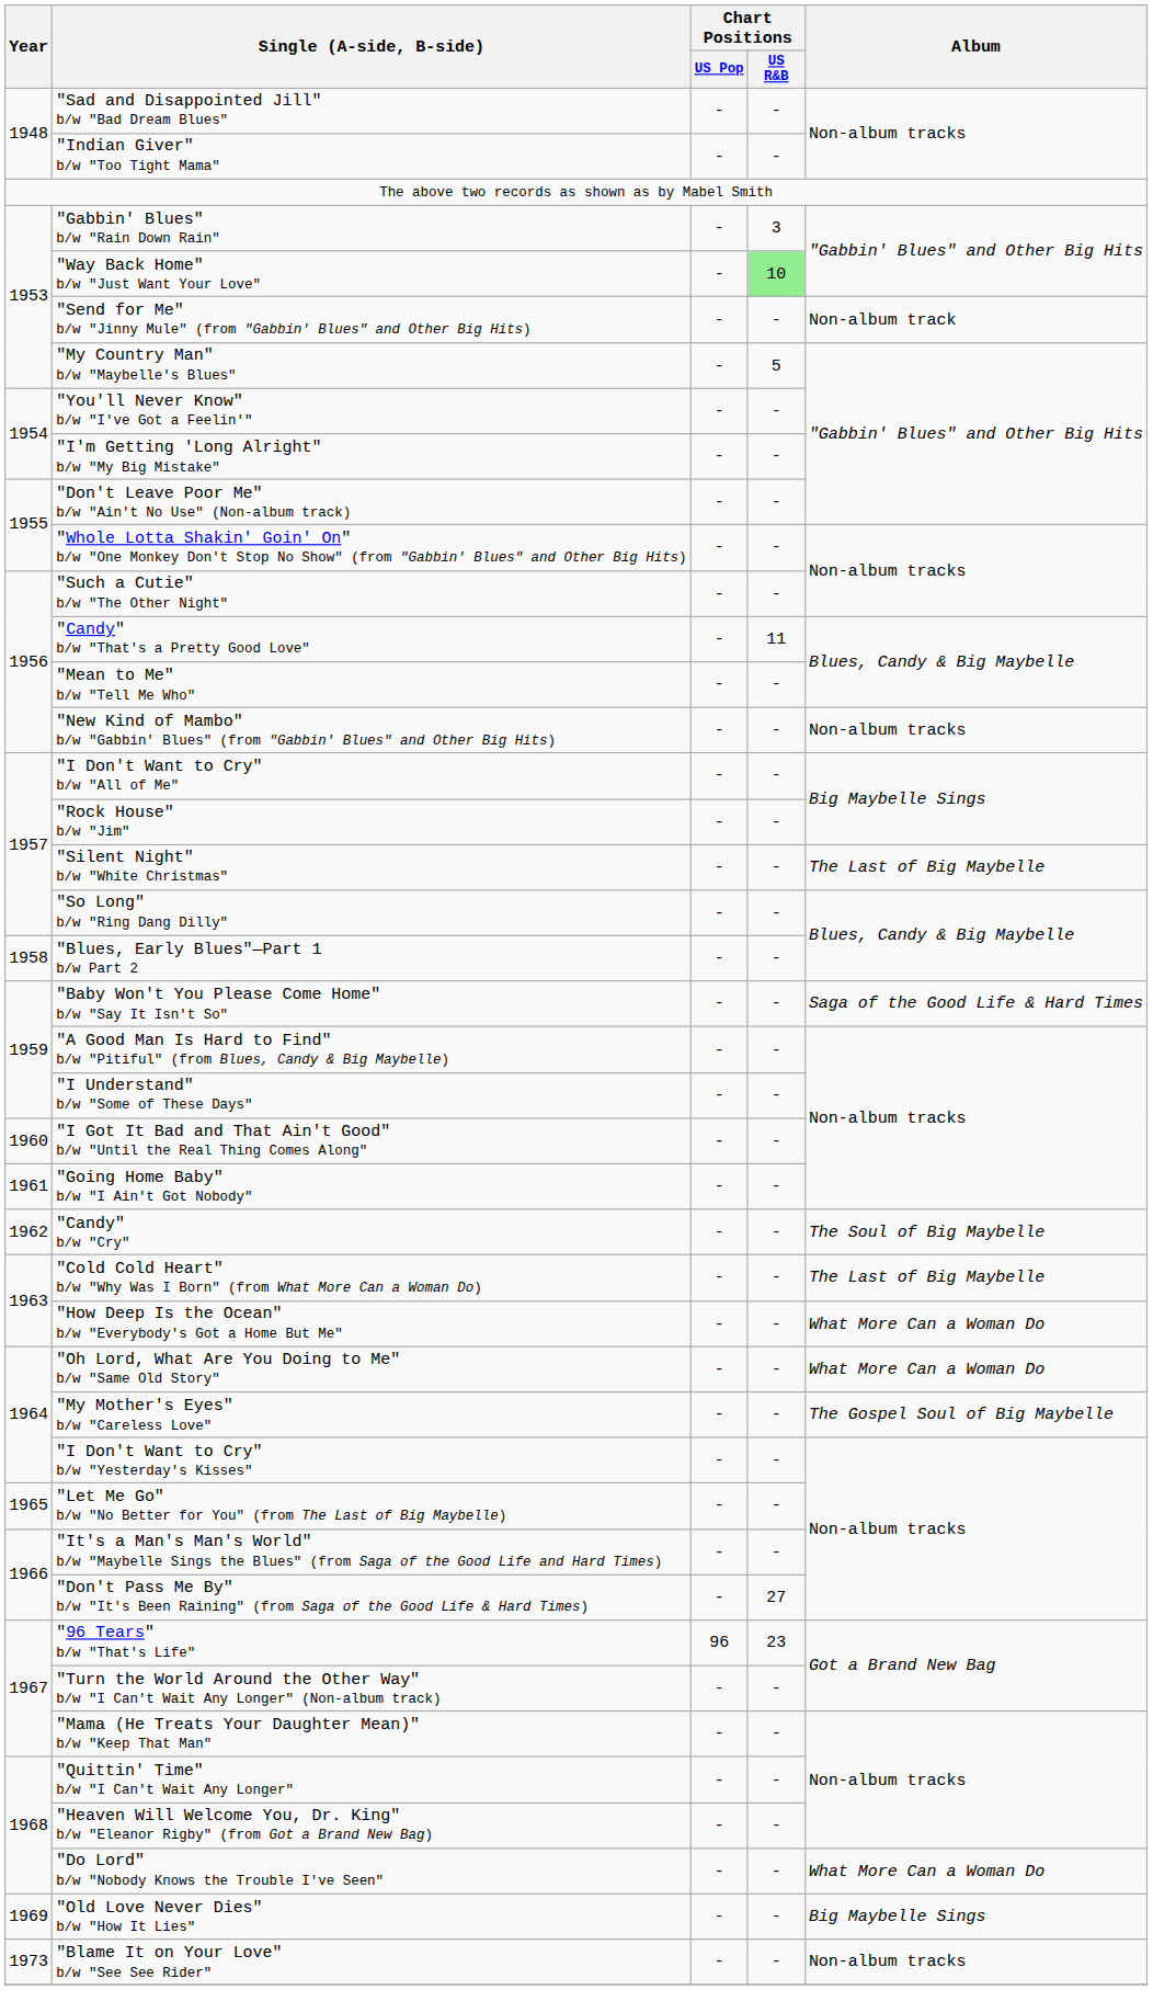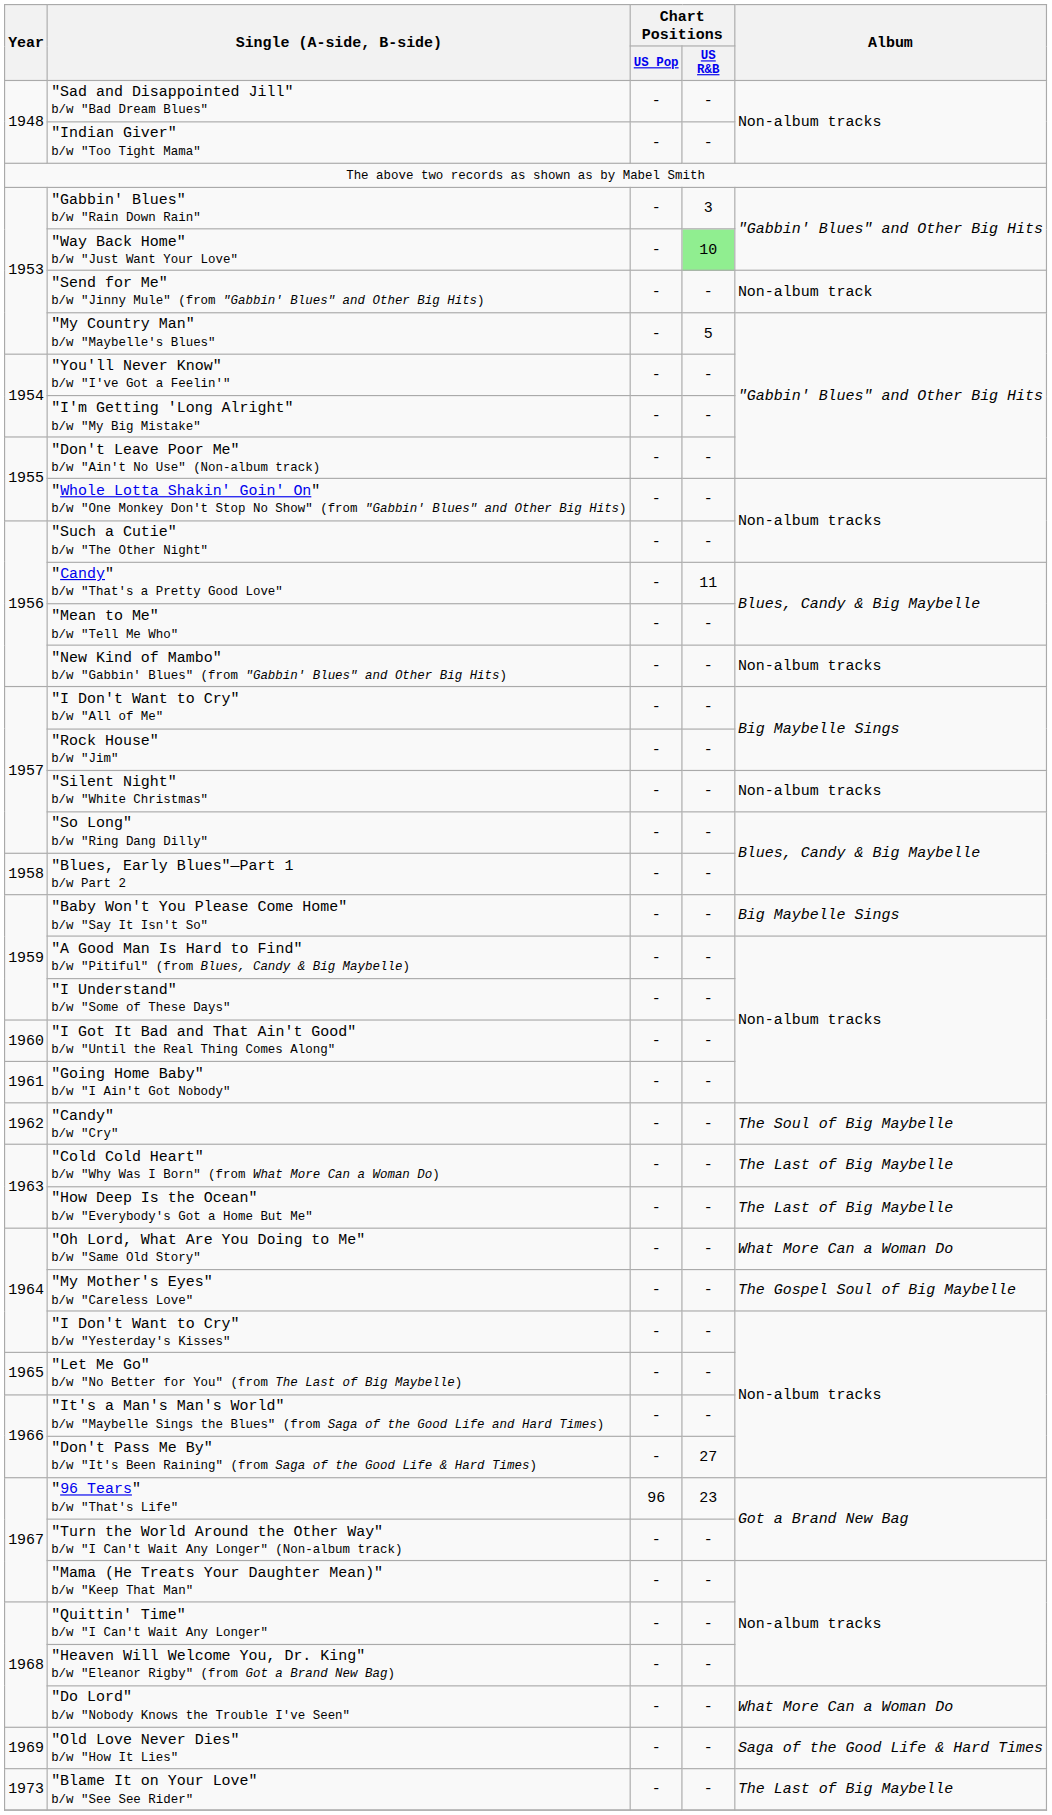 <table class="wikitable" style="text-align:center;">
 <tr>
 <th rowspan="2">Year</th>
 <th rowspan="2">Single (A-side, B-side)<br></th>
 <th colspan="2">Chart Positions</th>
 <th rowspan="2">Album</th>
 </tr>
 <tr style="font-size:smaller;">
 <th style="width:40px;"><a href='#'>US Pop</a></th>
 <th style="width:40px;"><a href='#'>US<br>R&B</a></th>
 </tr>
 <tr>
 <td rowspan="2">1948</td>
 <td style="text-align:left;">"Sad and Disappointed Jill"<br><small>b/w "Bad Dream Blues"</small></td>
 <td>-</td>
 <td>-</td>
 <td align="left" rowspan="2">Non-album tracks</td>
 </tr>
 <tr>
 <td style="text-align:left;">"Indian Giver"<br><small>b/w "Too Tight Mama"</small></td>
 <td>-</td>
 <td>-</td>
 </tr>
 <tr>
 <td colspan="5"><small>The above two records as shown as by Mabel Smith</small></td>
 </tr>
 <tr>
 <td rowspan="4">1953</td>
 <td style="text-align:left;">"Gabbin' Blues"<br><small>b/w "Rain Down Rain"</small></td>
 <td>-</td>
 <td>3</td>
 <td align="left" rowspan="2"><em>"Gabbin' Blues" and Other Big Hits</em></td>
 </tr>
 <tr>
 <td style="text-align:left;">"Way Back Home"<br><small>b/w "Just Want Your Love"</small></td>
 <td>-</td>
 <td style="background: lightgreen;">10</td>
 </tr>
 <tr>
 <td style="text-align:left;">"Send for Me"<br><small>b/w "Jinny Mule" (from <em>"Gabbin' Blues" and Other Big Hits</em>) </small></td>
 <td>-</td>
 <td>-</td>
 <td align="left">Non-album track</td>
 </tr>
 <tr>
 <td style="text-align:left;">"My Country Man"<br><small>b/w "Maybelle's Blues" </small></td>
 <td>-</td>
 <td>5</td>
 <td align="left" rowspan="4"><em>"Gabbin' Blues" and Other Big Hits</em></td>
 </tr>
 <tr>
 <td rowspan="2">1954</td>
 <td style="text-align:left;">"You'll Never Know"<br><small>b/w "I've Got a Feelin'"</small></td>
 <td>-</td>
 <td>-</td>
 </tr>
 <tr>
 <td style="text-align:left;">"I'm Getting 'Long Alright"<br><small>b/w "My Big Mistake"</small></td>
 <td>-</td>
 <td>-</td>
 </tr>
 <tr>
 <td rowspan="2">1955</td>
 <td style="text-align:left;">"Don't Leave Poor Me"<br><small>b/w "Ain't No Use" (Non-album track)</small></td>
 <td>-</td>
 <td>-</td>
 </tr>
 <tr>
 <td style="text-align:left;">"<a href='#'>Whole Lotta Shakin' Goin' On</a>"<br><small>b/w "One Monkey Don't Stop No Show" (from <em>"Gabbin' Blues" and Other Big Hits</em>)</small></td>
 <td>-</td>
 <td>-</td>
 <td align="left" rowspan="2">Non-album tracks</td>
 </tr>
 <tr>
 <td rowspan="4">1956</td>
 <td style="text-align:left;">"Such a Cutie"<br><small>b/w "The Other Night"</small></td>
 <td>-</td>
 <td>-</td>
 </tr>
 <tr>
 <td style="text-align:left;">"<a href='#'>Candy</a>"<br><small>b/w "That's a Pretty Good Love"</small></td>
 <td>-</td>
 <td>11</td>
 <td align="left" rowspan="2"><em>Blues, Candy & Big Maybelle</em></td>
 </tr>
 <tr>
 <td style="text-align:left;">"Mean to Me"<br><small>b/w "Tell Me Who"</small></td>
 <td>-</td>
 <td>-</td>
 </tr>
 <tr>
 <td style="text-align:left;">"New Kind of Mambo"<br><small>b/w "Gabbin' Blues" (from <em>"Gabbin' Blues" and Other Big Hits</em>)</small></td>
 <td>-</td>
 <td>-</td>
 <td align="left">Non-album tracks</td>
 </tr>
 <tr>
 <td rowspan="4">1957</td>
 <td style="text-align:left;">"I Don't Want to Cry"<br><small>b/w "All of Me"</small></td>
 <td>-</td>
 <td>-</td>
 <td align="left" rowspan="2"><em>Big Maybelle Sings</em></td>
 </tr>
 <tr>
 <td style="text-align:left;">"Rock House"<br><small>b/w "Jim"</small></td>
 <td>-</td>
 <td>-</td>
 </tr>
 <tr>
 <td style="text-align:left;">"Silent Night"<br><small>b/w "White Christmas"</small></td>
 <td>-</td>
 <td>-</td>
-<td align="left"><em>The Last of Big Maybelle</em></td>
+<td align="left">Non-album tracks</td>
 </tr>
 <tr>
 <td style="text-align:left;">"So Long"<br><small>b/w "Ring Dang Dilly"</small></td>
 <td>-</td>
 <td>-</td>
 <td align="left" rowspan="2"><em>Blues, Candy & Big Maybelle</em></td>
 </tr>
 <tr>
 <td>1958</td>
 <td style="text-align:left;">"Blues, Early Blues"—Part 1<br><small>b/w Part 2</small></td>
 <td>-</td>
 <td>-</td>
 </tr>
 <tr>
 <td rowspan="3">1959</td>
 <td style="text-align:left;">"Baby Won't You Please Come Home"<br><small>b/w "Say It Isn't So"</small></td>
 <td>-</td>
 <td>-</td>
-<td align="left"><em>Saga of the Good Life & Hard Times</em></td>
+<td align="left"><em>Big Maybelle Sings</em></td>
 </tr>
 <tr>
 <td style="text-align:left;">"A Good Man Is Hard to Find"<br><small>b/w "Pitiful" (from <em>Blues, Candy & Big Maybelle</em>)</small></td>
 <td>-</td>
 <td>-</td>
 <td align="left" rowspan="4">Non-album tracks</td>
 </tr>
 <tr>
 <td style="text-align:left;">"I Understand"<br><small>b/w "Some of These Days"</small></td>
 <td>-</td>
 <td>-</td>
 </tr>
 <tr>
 <td>1960</td>
 <td style="text-align:left;">"I Got It Bad and That Ain't Good"<br><small>b/w "Until the Real Thing Comes Along"</small></td>
 <td>-</td>
 <td>-</td>
 </tr>
 <tr>
 <td>1961</td>
 <td style="text-align:left;">"Going Home Baby"<br><small>b/w "I Ain't Got Nobody"</small></td>
 <td>-</td>
 <td>-</td>
 </tr>
 <tr>
 <td>1962</td>
 <td style="text-align:left;">"Candy"<br><small>b/w "Cry"</small></td>
 <td>-</td>
 <td>-</td>
 <td align="left"><em>The Soul of Big Maybelle</em></td>
 </tr>
 <tr>
 <td rowspan="2">1963</td>
 <td style="text-align:left;">"Cold Cold Heart"<br><small>b/w "Why Was I Born" (from <em>What More Can a Woman Do</em>)</small></td>
 <td>-</td>
 <td>-</td>
 <td align="left"><em>The Last of Big Maybelle</em></td>
 </tr>
 <tr>
 <td style="text-align:left;">"How Deep Is the Ocean"<br><small>b/w "Everybody's Got a Home But Me"</small></td>
 <td>-</td>
 <td>-</td>
-<td align="left"><em>What More Can a Woman Do</em></td>
+<td align="left"><em>The Last of Big Maybelle</em></td>
 </tr>
 <tr>
 <td rowspan="3">1964</td>
 <td style="text-align:left;">"Oh Lord, What Are You Doing to Me"<br><small>b/w "Same Old Story"</small></td>
 <td>-</td>
 <td>-</td>
 <td align="left"><em>What More Can a Woman Do</em></td>
 </tr>
 <tr>
 <td style="text-align:left;">"My Mother's Eyes"<br><small>b/w "Careless Love"</small></td>
 <td>-</td>
 <td>-</td>
 <td align="left"><em>The Gospel Soul of Big Maybelle</em></td>
 </tr>
 <tr>
 <td style="text-align:left;">"I Don't Want to Cry"<br><small>b/w "Yesterday's Kisses"</small></td>
 <td>-</td>
 <td>-</td>
 <td align="left" rowspan="4">Non-album tracks</td>
 </tr>
 <tr>
 <td>1965</td>
 <td style="text-align:left;">"Let Me Go"<br><small>b/w "No Better for You" (from <em>The Last of Big Maybelle</em>)</small></td>
 <td>-</td>
 <td>-</td>
 </tr>
 <tr>
 <td rowspan="2">1966</td>
 <td style="text-align:left;">"It's a Man's Man's World"<br><small>b/w "Maybelle Sings the Blues" (from <em>Saga of the Good Life and Hard Times</em>)</small></td>
 <td>-</td>
 <td>-</td>
 </tr>
 <tr>
 <td style="text-align:left;">"Don't Pass Me By"<br><small>b/w "It's Been Raining" (from <em>Saga of the Good Life & Hard Times</em>)</small></td>
 <td>-</td>
 <td>27</td>
 </tr>
 <tr>
 <td rowspan="3">1967</td>
 <td style="text-align:left;">"<a href='#'>96 Tears</a>"<br><small>b/w "That's Life"</small></td>
 <td>96</td>
 <td>23</td>
 <td align="left" rowspan="2"><em>Got a Brand New Bag</em></td>
 </tr>
 <tr>
 <td style="text-align:left;">"Turn the World Around the Other Way"<br><small>b/w "I Can't Wait Any Longer" (Non-album track)</small></td>
 <td>-</td>
 <td>-</td>
 </tr>
 <tr>
 <td style="text-align:left;">"Mama (He Treats Your Daughter Mean)"<br><small>b/w "Keep That Man"</small></td>
 <td>-</td>
 <td>-</td>
 <td align="left" rowspan="3">Non-album tracks</td>
 </tr>
 <tr>
 <td rowspan="3">1968</td>
 <td style="text-align:left;">"Quittin' Time"<br><small>b/w "I Can't Wait Any Longer"</small></td>
 <td>-</td>
 <td>-</td>
 </tr>
 <tr>
 <td style="text-align:left;">"Heaven Will Welcome You, Dr. King"<br><small>b/w "Eleanor Rigby" (from <em>Got a Brand New Bag</em>)</small></td>
 <td>-</td>
 <td>-</td>
 </tr>
 <tr>
 <td style="text-align:left;">"Do Lord"<br><small>b/w "Nobody Knows the Trouble I've Seen"</small></td>
 <td>-</td>
 <td>-</td>
 <td align="left"><em>What More Can a Woman Do</em></td>
 </tr>
 <tr>
 <td>1969</td>
 <td style="text-align:left;">"Old Love Never Dies"<br><small>b/w "How It Lies"</small></td>
 <td>-</td>
 <td>-</td>
-<td align="left"><em>Big Maybelle Sings</em></td>
+<td align="left"><em>Saga of the Good Life & Hard Times</em></td>
 </tr>
 <tr>
 <td>1973</td>
 <td style="text-align:left;">"Blame It on Your Love"<br><small>b/w "See See Rider"</small></td>
 <td>-</td>
 <td>-</td>
-<td align="left">Non-album tracks</td>
+<td align="left"><em>The Last of Big Maybelle</em></td>
 </tr>
 <tr>
 </tr>
 </table>
